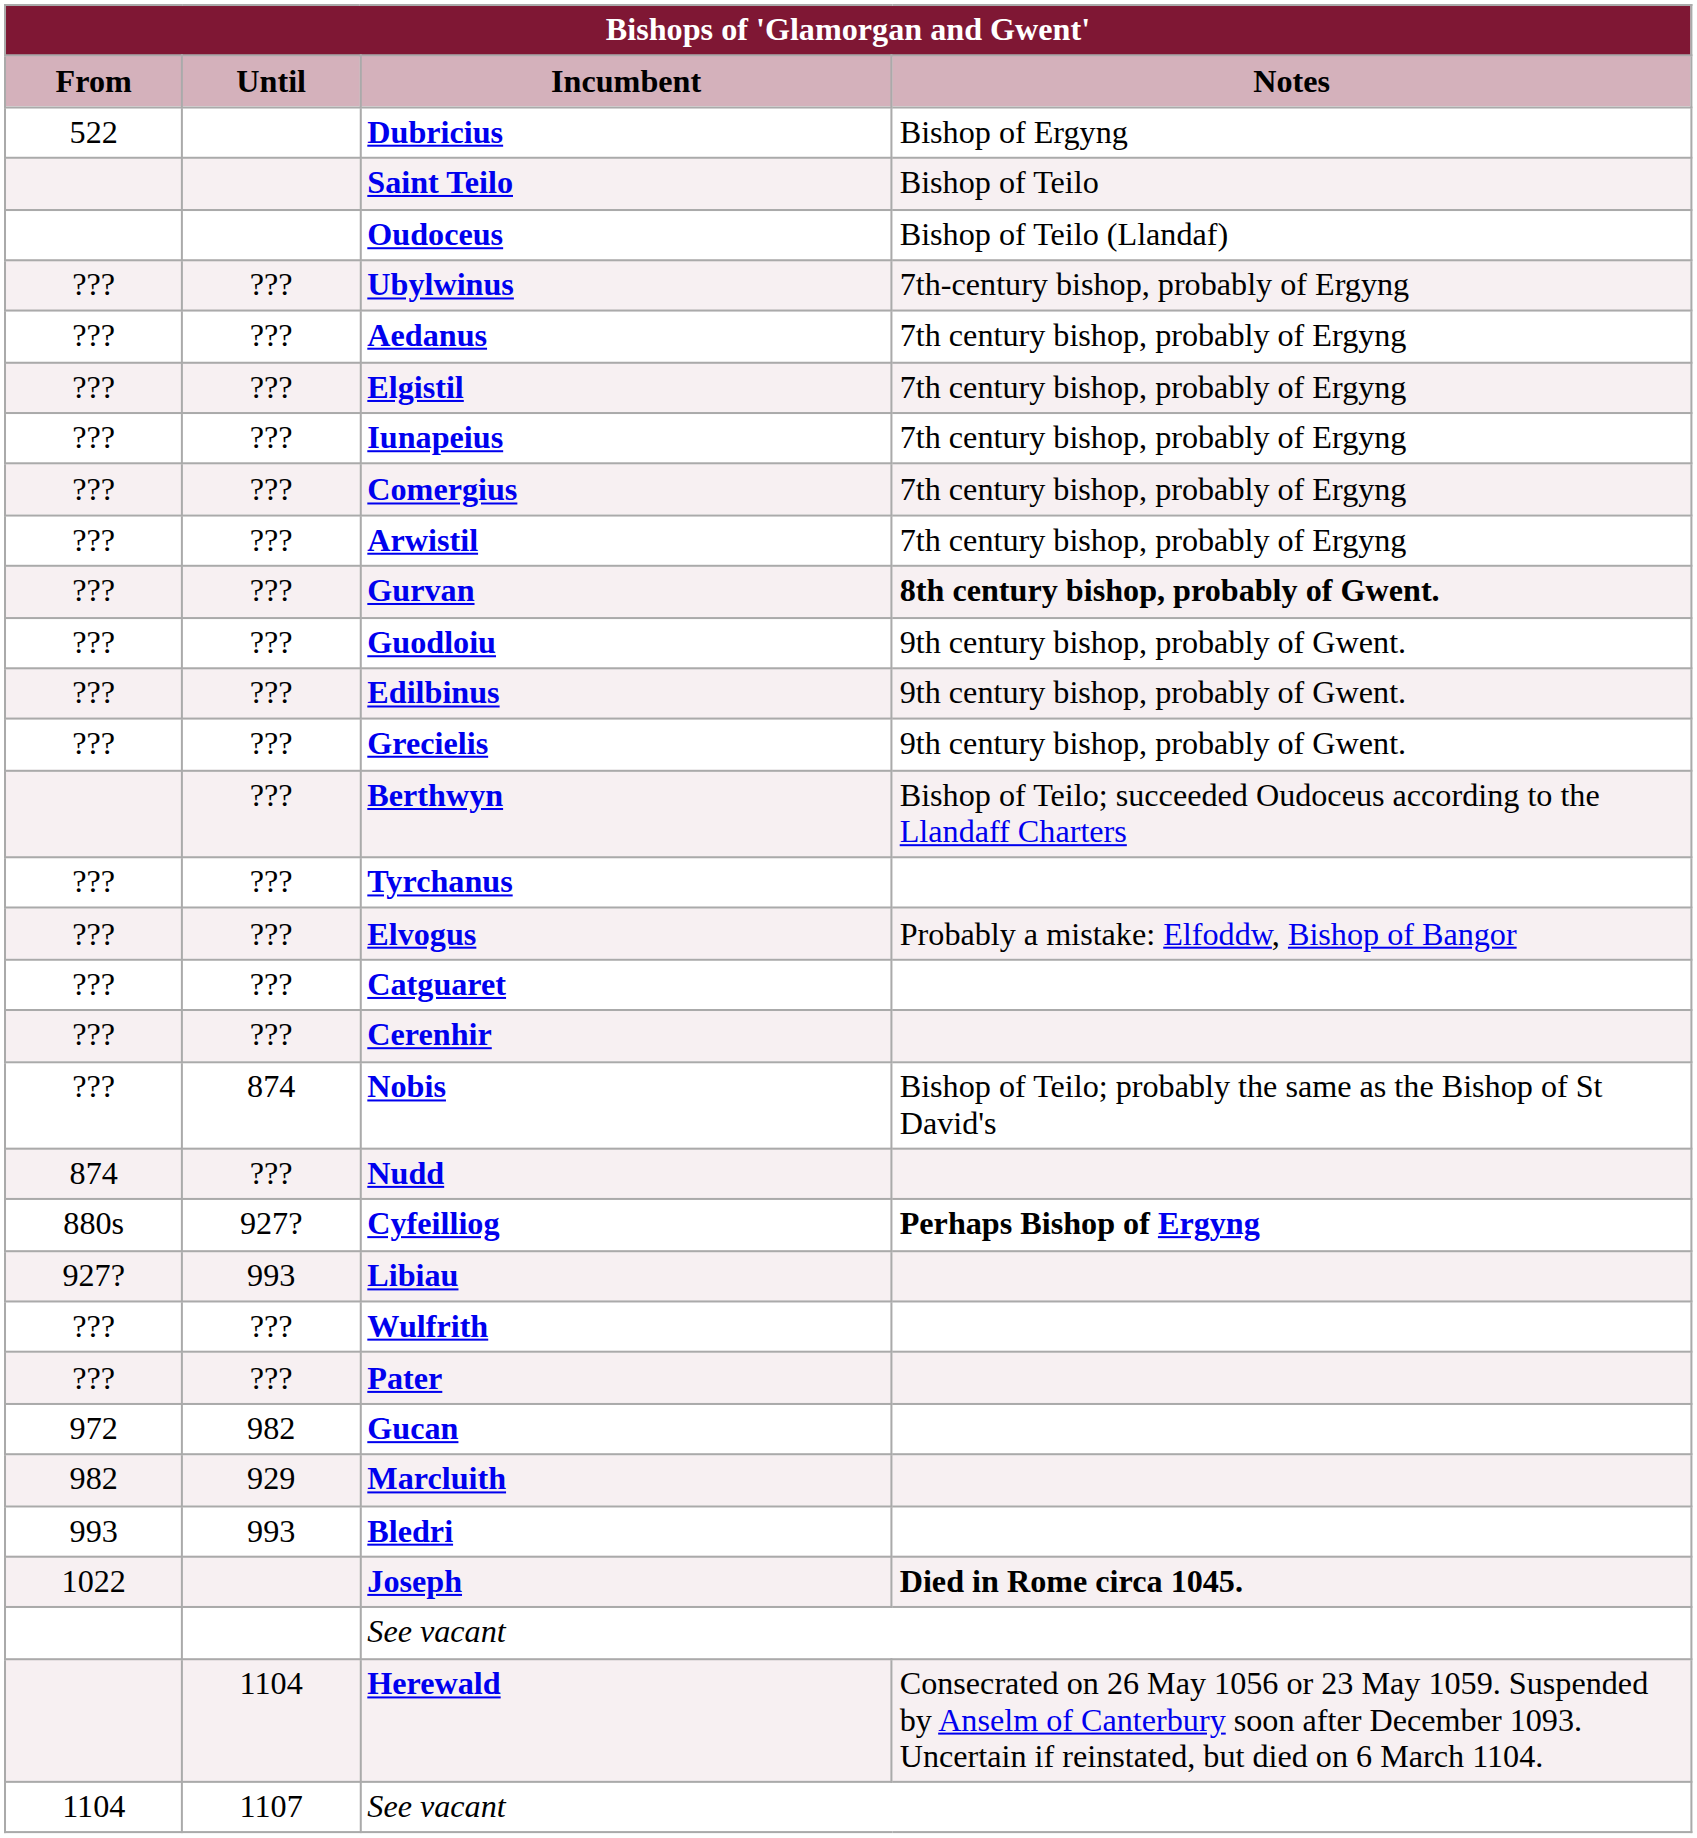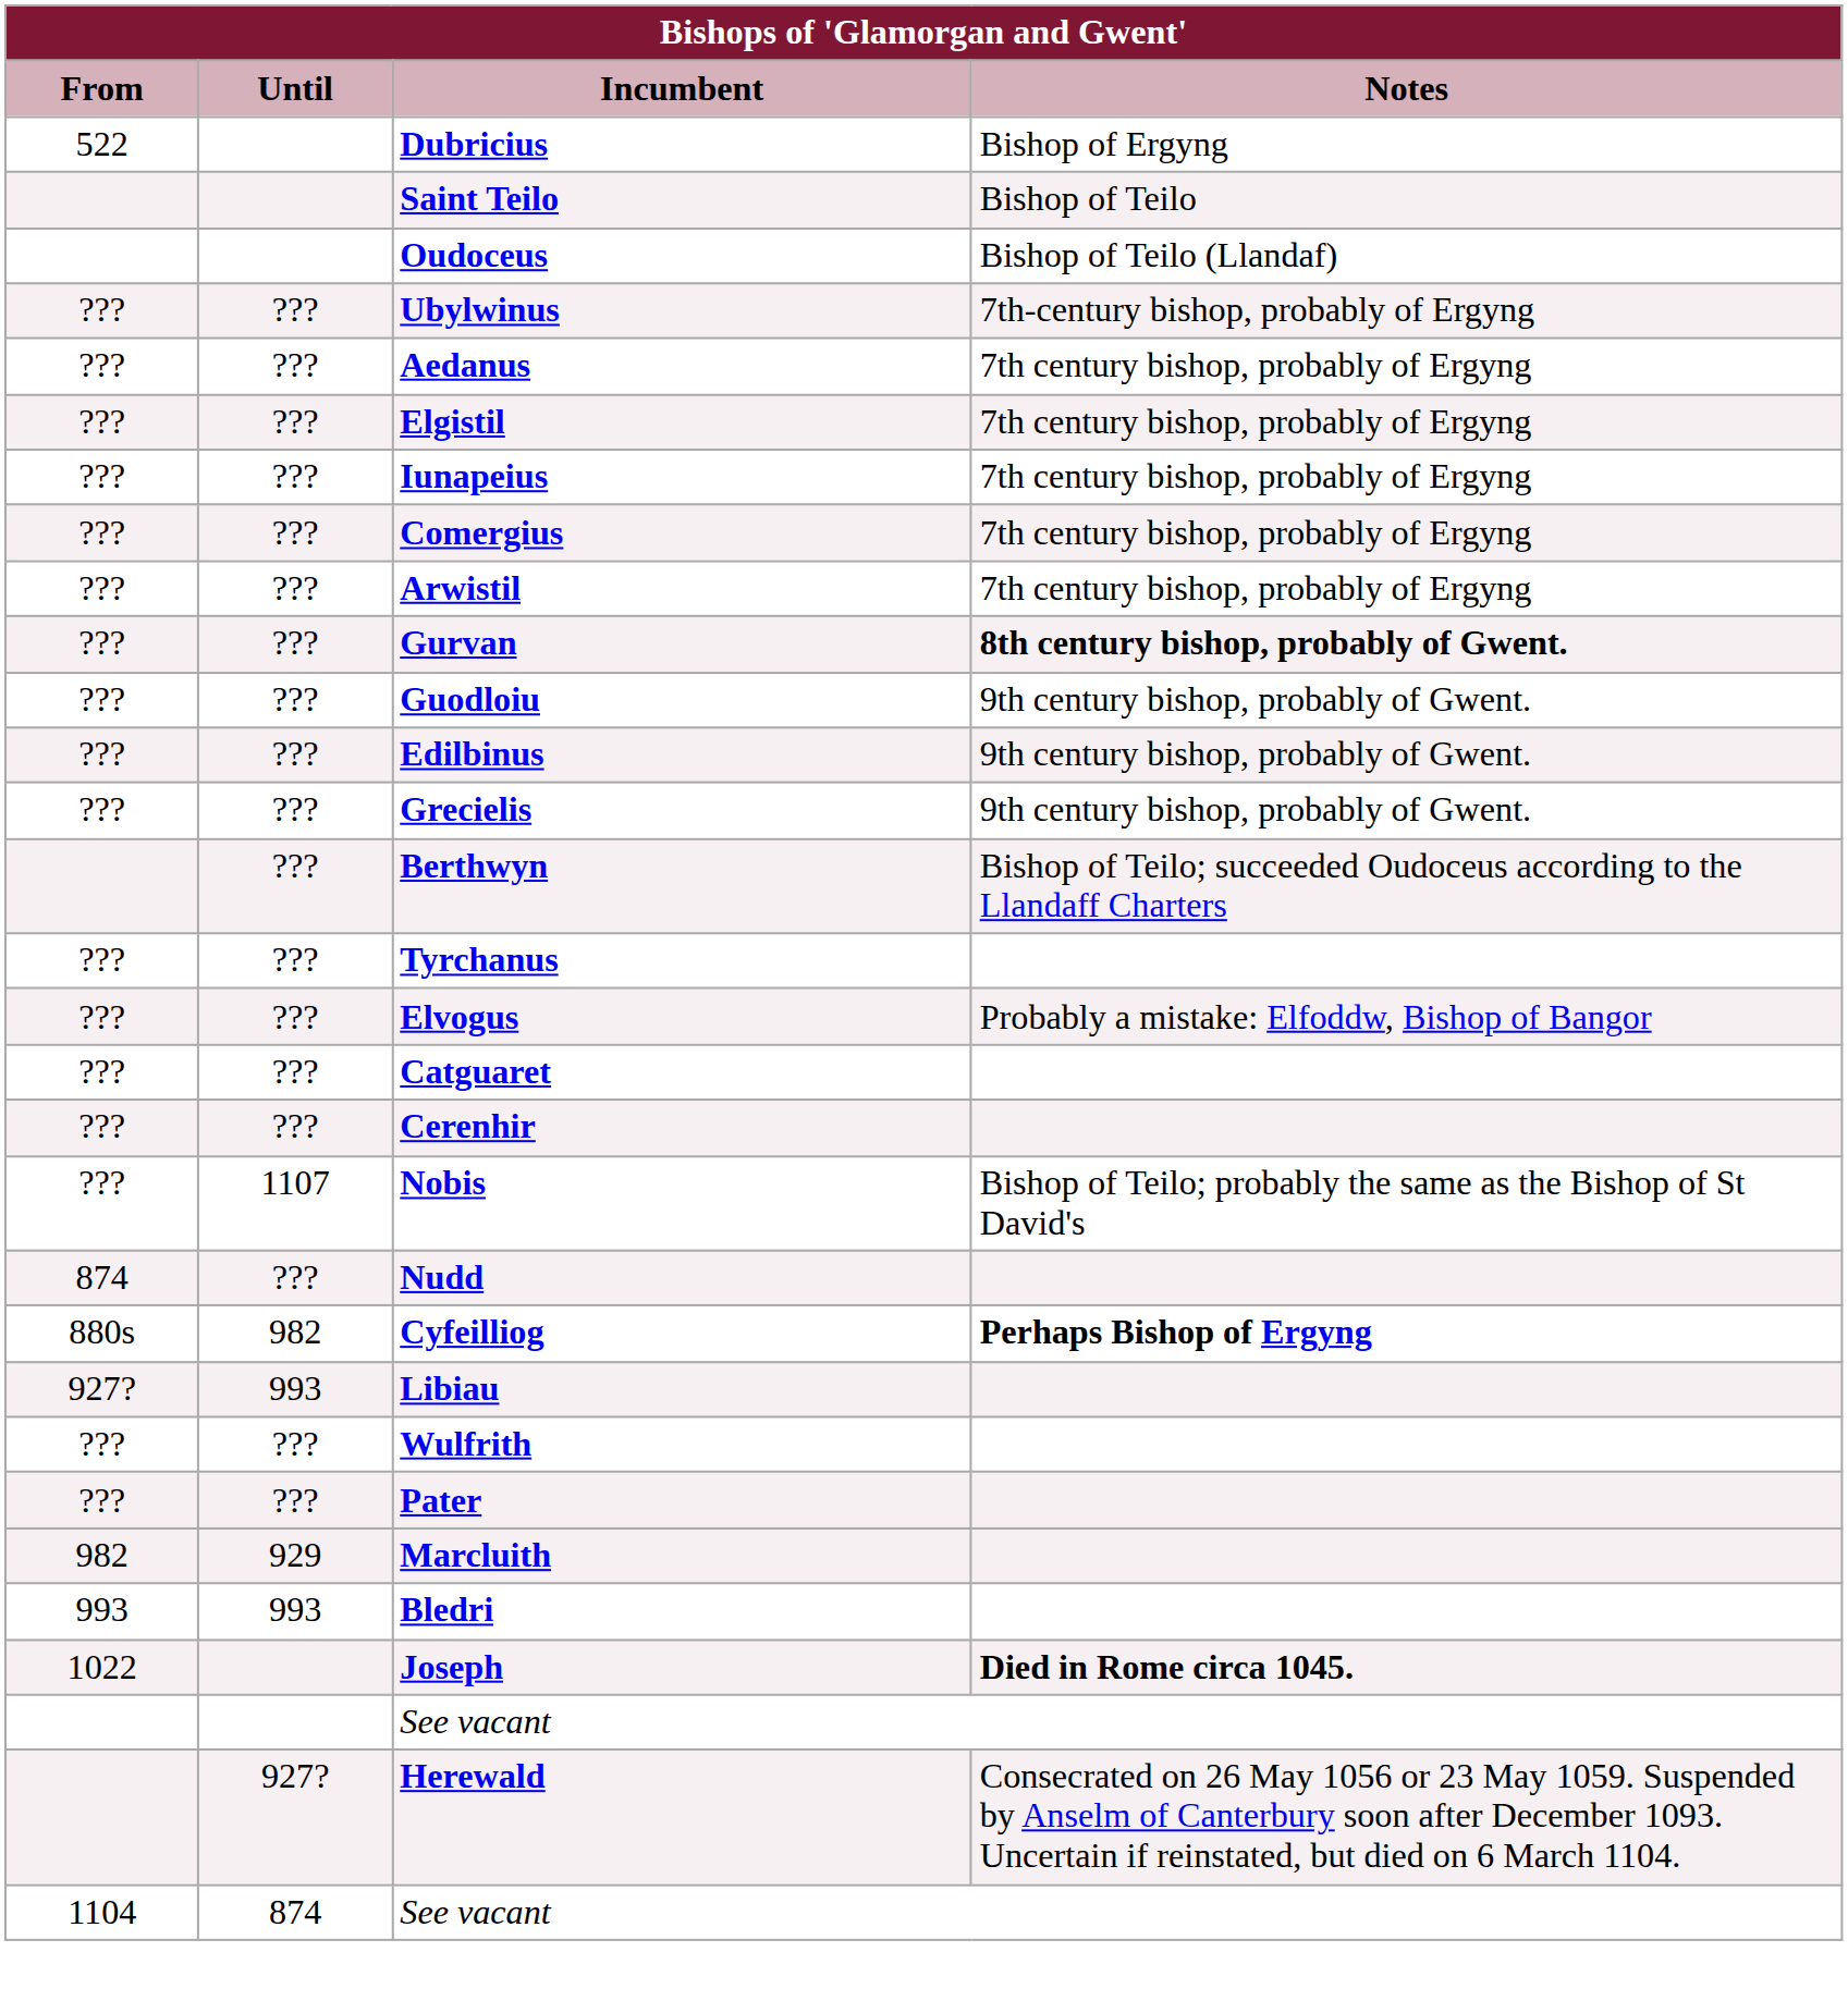 <table class="wikitable" style="width:95%;" border="1" cellpadding="2">
 <tr>
 <th colspan="4" style="background-color: #7F1734; color: white;">Bishops of 'Glamorgan and Gwent'</th>
 </tr>
 <tr>
 <th style="background-color: #D4B1BB; width: 10%;">From</th>
 <th style="background-color: #D4B1BB; width: 10%;">Until</th>
 <th style="background-color: #D4B1BB; width: 30%;">Incumbent</th>
 <th style="background-color: #D4B1BB; width: 45%;">Notes</th>
 </tr>
 <tr valign="top" style="background-color: white;">
 <td align="center">522</td>
 <td align="center"></td>
 <td><strong><a href='#'>Dubricius</a></strong></td>
 <td>Bishop of Ergyng</td>
 </tr>
 <tr valign="top" style="background-color: #F7F0F2;">
 <td align="center"></td>
 <td align="center"></td>
 <td><strong><a href='#'>Saint Teilo</a></strong></td>
 <td>Bishop of Teilo</td>
 </tr>
 <tr valign="top" style="background-color: white;">
 <td align="center"></td>
 <td align="center"></td>
 <td><strong><a href='#'>Oudoceus</a></strong></td>
 <td>Bishop of Teilo (Llandaf)</td>
 </tr>
 <tr valign="top" style="background-color: #F7F0F2;">
 <td align="center">???</td>
 <td align="center">???</td>
 <td><strong><a href='#'>Ubylwinus</a></strong></td>
 <td>7th-century bishop, probably of Ergyng</td>
 </tr>
 <tr valign="top" style="background-color: white;">
 <td align="center">???</td>
 <td align="center">???</td>
 <td><strong><a href='#'>Aedanus</a></strong></td>
 <td>7th century bishop, probably of Ergyng</td>
 </tr>
 <tr valign="top" style="background-color: #F7F0F2;">
 <td align="center">???</td>
 <td align="center">???</td>
 <td><strong><a href='#'>Elgistil</a></strong></td>
 <td>7th century bishop, probably of Ergyng</td>
 </tr>
 <tr valign="top" style="background-color: white;">
 <td align="center">???</td>
 <td align="center">???</td>
 <td><strong><a href='#'>Iunapeius</a></strong></td>
 <td>7th century bishop, probably of Ergyng</td>
 </tr>
 <tr valign="top" style="background-color: #F7F0F2;">
 <td align="center">???</td>
 <td align="center">???</td>
 <td><strong><a href='#'>Comergius</a></strong></td>
 <td>7th century bishop, probably of Ergyng</td>
 </tr>
 <tr valign="top" style="background-color: white;">
 <td align="center">???</td>
 <td align="center">???</td>
 <td><strong><a href='#'>Arwistil</a></strong></td>
 <td>7th century bishop, probably of Ergyng</td>
 </tr>
 <tr valign="top" style="background-color: #F7F0F2;">
 <td align="center">???</td>
 <td align="center">???</td>
 <td><strong><a href='#'>Gurvan</a></strong></td>
 <td><strong>8th century bishop, probably of Gwent.</strong></td>
 </tr>
 <tr valign="top" style="background-color: white;">
 <td align="center">???</td>
 <td align="center">???</td>
 <td><strong><a href='#'>Guodloiu</a></strong></td>
 <td>9th century bishop, probably of Gwent.</td>
 </tr>
 <tr valign="top" style="background-color: #F7F0F2;">
 <td align="center">???</td>
 <td align="center">???</td>
 <td><strong><a href='#'>Edilbinus</a></strong></td>
 <td>9th century bishop, probably of Gwent.</td>
 </tr>
 <tr valign="top" style="background-color: white;">
 <td align="center">???</td>
 <td align="center">???</td>
 <td><strong><a href='#'>Grecielis</a></strong></td>
 <td>9th century bishop, probably of Gwent.</td>
 </tr>
 <tr valign="top" style="background-color: #F7F0F2;">
 <td align="center"></td>
 <td align="center">???</td>
 <td><strong><a href='#'>Berthwyn</a></strong></td>
 <td>Bishop of Teilo; succeeded Oudoceus according to the <a href='#'>Llandaff Charters</a></td>
 </tr>
 <tr valign="top" style="background-color: white;">
 <td align="center">???</td>
 <td align="center">???</td>
 <td><strong><a href='#'>Tyrchanus</a></strong></td>
 <td></td>
 </tr>
 <tr valign="top" style="background-color: #F7F0F2;">
 <td align="center">???</td>
 <td align="center">???</td>
 <td><strong><a href='#'>Elvogus</a></strong></td>
 <td>Probably a mistake: <a href='#'>Elfoddw</a>, <a href='#'>Bishop of Bangor</a></td>
 </tr>
 <tr valign="top" style="background-color: white;">
 <td align="center">???</td>
 <td align="center">???</td>
 <td><strong><a href='#'>Catguaret</a></strong></td>
 <td></td>
 </tr>
 <tr valign="top" style="background-color: #F7F0F2;">
 <td align="center">???</td>
 <td align="center">???</td>
 <td><strong><a href='#'>Cerenhir</a></strong></td>
 <td></td>
 </tr>
 <tr valign="top" style="background-color: white;">
 <td align="center">???</td>
-<td align="center">874</td>
+<td align="center">1107</td>
 <td><strong><a href='#'>Nobis</a></strong></td>
 <td>Bishop of Teilo; probably the same as the Bishop of St David's</td>
 </tr>
 <tr valign="top" style="background-color: #F7F0F2;">
 <td align="center">874</td>
 <td align="center">???</td>
 <td><strong><a href='#'>Nudd</a></strong></td>
 <td></td>
 </tr>
 <tr valign="top" style="background-color: white;">
 <td align="center">880s</td>
-<td align="center">927?</td>
+<td align="center">982</td>
 <td><strong><a href='#'>Cyfeilliog</a> </strong></td>
 <td><strong>Perhaps Bishop of <a href='#'>Ergyng</a></strong></td>
 </tr>
 <tr valign="top" style="background-color: #F7F0F2;">
 <td align="center">927?</td>
 <td align="center">993</td>
 <td><strong><a href='#'>Libiau</a></strong></td>
 <td></td>
 </tr>
 <tr valign="top" style="background-color: white;">
 <td align="center">???</td>
 <td align="center">???</td>
 <td><strong><a href='#'>Wulfrith</a></strong></td>
 <td></td>
 </tr>
 <tr valign="top" style="background-color: #F7F0F2;">
 <td align="center">???</td>
 <td align="center">???</td>
 <td><strong><a href='#'>Pater</a></strong></td>
-<td></td>
-</tr>
-<tr valign="top" style="background-color: white;">
-<td align="center">972</td>
-<td align="center">982</td>
-<td><strong><a href='#'>Gucan</a></strong></td>
 <td></td>
 </tr>
 <tr valign="top" style="background-color: #F7F0F2;">
 <td align="center">982</td>
 <td align="center">929</td>
 <td><strong><a href='#'>Marcluith</a></strong></td>
 <td></td>
 </tr>
 <tr valign="top" style="background-color: white;">
 <td align="center">993</td>
 <td align="center">993</td>
 <td><strong><a href='#'>Bledri</a></strong></td>
 <td></td>
 </tr>
 <tr valign="top" style="background-color: #F7F0F2;">
 <td align="center">1022</td>
 <td align="center"></td>
 <td><strong><a href='#'>Joseph</a></strong></td>
 <td><strong>Died in Rome circa 1045.</strong></td>
 </tr>
 <tr valign="top" style="background-color: white;">
 <td align="center"></td>
 <td align="center"></td>
 <td colspan="2"><em>See vacant</em></td>
 </tr>
 <tr valign="top" style="background-color: #F7F0F2;">
 <td align="center"></td>
-<td align="center">1104</td>
+<td align="center">927?</td>
 <td><strong><a href='#'>Herewald</a></strong></td>
 <td>Consecrated on 26 May 1056 or 23 May 1059. Suspended by <a href='#'>Anselm of Canterbury</a> soon after December 1093. Uncertain if reinstated, but died on 6 March 1104.</td>
 </tr>
 <tr valign="top" style="background-color: white;">
 <td align="center">1104</td>
-<td align="center">1107</td>
+<td align="center">874</td>
 <td colspan="2"><em>See vacant</em></td>
 </tr>
 </table>
